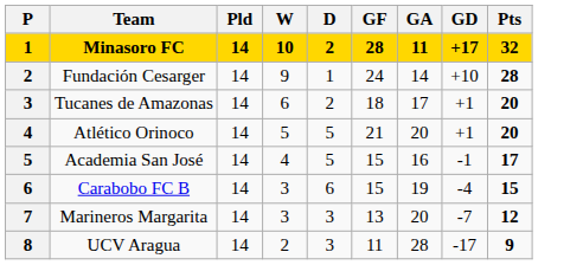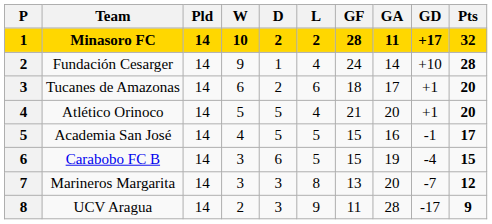 <table class="wikitable" style="text-align: center;">
 <tr>
 <th width=33>P<br></th>
 <th>Team<br></th>
 <th width=33>Pld<br></th>
 <th width=33>W<br></th>
 <th width=33>D<br></th>
+<th width=33>L<br></th>
 <th width=33>GF<br></th>
 <th width=33>GA<br></th>
 <th width=33>GD<br></th>
 <th width=33>Pts<br></th>
 </tr>
 <tr bgcolor="gold">
 <td><strong>1</strong></td>
 <td><strong>Minasoro FC</strong></td>
 <td><strong>14</strong></td>
 <td><strong>10</strong></td>
+<td><strong>2</strong></td>
 <td><strong>2</strong></td>
 <td><strong>28</strong></td>
 <td><strong>11</strong></td>
 <td><strong>+17</strong></td>
 <td><strong>32</strong></td>
 </tr>
 <tr>
 <th>2</th>
 <td>Fundación Cesarger</td>
 <td>14</td>
 <td>9</td>
 <td>1</td>
+<td>4</td>
 <td>24</td>
 <td>14</td>
 <td>+10</td>
 <td><strong>28</strong></td>
 </tr>
 <tr>
 <th>3</th>
 <td>Tucanes de Amazonas</td>
 <td>14</td>
 <td>6</td>
 <td>2</td>
+<td>6</td>
 <td>18</td>
 <td>17</td>
 <td>+1</td>
 <td><strong>20</strong></td>
 </tr>
 <tr>
 <th>4</th>
 <td>Atlético Orinoco</td>
 <td>14</td>
 <td>5</td>
 <td>5</td>
+<td>4</td>
 <td>21</td>
 <td>20</td>
 <td>+1</td>
 <td><strong>20</strong></td>
 </tr>
 <tr>
 <th>5</th>
 <td>Academia San José</td>
 <td>14</td>
 <td>4</td>
+<td>5</td>
 <td>5</td>
 <td>15</td>
 <td>16</td>
 <td>-1</td>
 <td><strong>17</strong></td>
 </tr>
 <tr>
 <th>6</th>
 <td><a href='#'>Carabobo FC B</a></td>
 <td>14</td>
 <td>3</td>
 <td>6</td>
+<td>5</td>
 <td>15</td>
 <td>19</td>
 <td>-4</td>
 <td><strong>15</strong></td>
 </tr>
 <tr>
 <th>7</th>
 <td>Marineros Margarita</td>
 <td>14</td>
 <td>3</td>
 <td>3</td>
+<td>8</td>
 <td>13</td>
 <td>20</td>
 <td>-7</td>
 <td><strong>12</strong></td>
 </tr>
 <tr>
 <th>8</th>
 <td>UCV Aragua</td>
 <td>14</td>
 <td>2</td>
 <td>3</td>
+<td>9</td>
 <td>11</td>
 <td>28</td>
 <td>-17</td>
 <td><strong>9</strong></td>
 </tr>
 </table>
